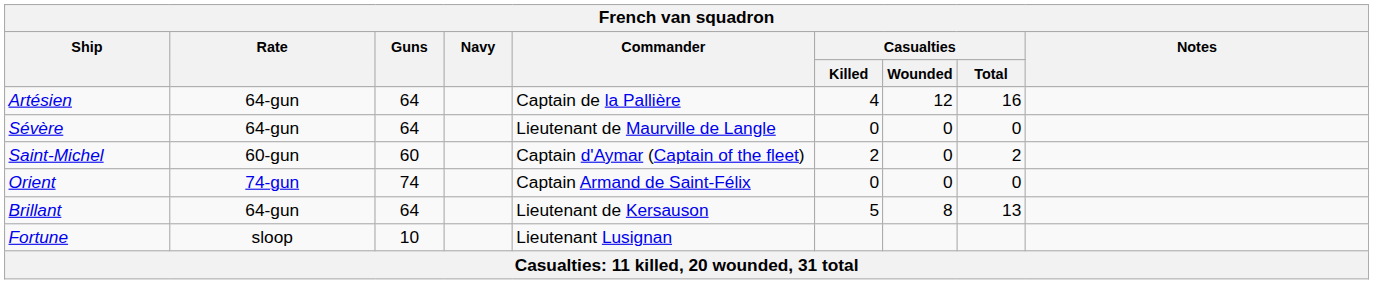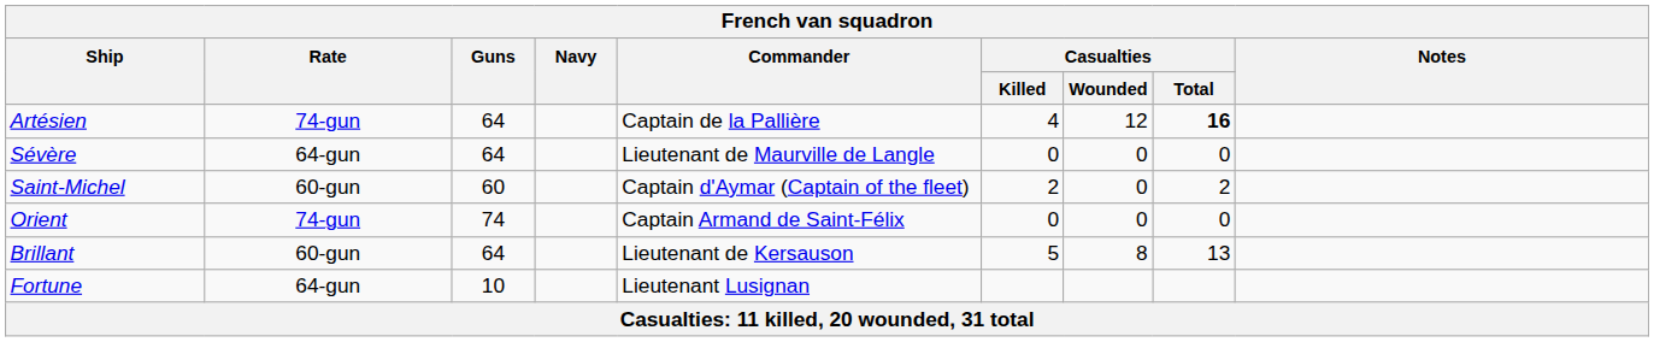 <table class="wikitable" border="1" style="width:100%;">
 <tr style="vertical-align:top;">
 <th colspan="11" bgcolor="white">French van squadron </th>
 </tr>
 <tr valign="top"|- style="vertical-align:top;">
 <th width=12%; align= center rowspan=2><small> Ship </small></th>
 <th width=15%; align= center rowspan=2><small> Rate </small></th>
 <th width=5%; align= center rowspan=2><small> Guns </small></th>
 <th width=5%; align= center rowspan=2><small> Navy </small></th>
 <th width=22%; align= center rowspan=2><small> Commander </small></th>
 <th width=15%; align= center colspan=3><small>Casualties</small></th>
 <th width=25%; align= center rowspan=2><small>Notes</small></th>
 </tr>
 <tr style="vertical-align:top;">
 <th width=5%; align= center><small> Killed </small></th>
 <th width=5%; align= center><small> Wounded </small></th>
 <th width=5%; align= center><small> Total</small></th>
 </tr>
 <tr style="vertical-align:top;">
 <td align= left><em><a href='#'>Artésien</a></em></td>
-<td align= center>64-gun</td>
+<td align= center><a href='#'>74-gun</a></td>
 <td align= center>64</td>
 <td align= center></td>
 <td align= left>Captain de <a href='#'>la Pallière</a></td>
 <td align= right>4</td>
 <td align= right>12</td>
-<td align= right>16</td>
+<td align= right><strong>16</strong></td>
 <td align= left></td>
 </tr>
 <tr style="vertical-align:top;">
 <td align= left><a href='#'><em>Sévère</em></a></td>
 <td align= center>64-gun</td>
 <td align= center>64</td>
 <td align= center></td>
 <td align= left>Lieutenant de <a href='#'>Maurville de Langle</a></td>
 <td align= right>0</td>
 <td align= right>0</td>
 <td align= right>0</td>
 <td align= left></td>
 </tr>
 <tr style="vertical-align:top;">
 <td align= left><em><a href='#'>Saint-Michel</a></em></td>
 <td align= center>60-gun</td>
 <td align= center>60</td>
 <td align= center></td>
 <td align= left>Captain <a href='#'>d'Aymar</a> (<a href='#'>Captain of the fleet</a>)</td>
 <td align= right>2</td>
 <td align= right>0</td>
 <td align= right>2</td>
 <td align= left></td>
 </tr>
 <tr style="vertical-align:top;">
 <td align= left><em><a href='#'>Orient</a></em></td>
 <td align= center><a href='#'>74-gun</a></td>
 <td align= center>74</td>
 <td align= center></td>
 <td align= left>Captain <a href='#'>Armand de Saint-Félix</a></td>
 <td align= right>0</td>
 <td align= right>0</td>
 <td align= right>0</td>
 <td align= left></td>
 </tr>
 <tr style="vertical-align:top;">
 <td align= left><em><a href='#'>Brillant</a></em></td>
-<td align= center>64-gun</td>
+<td align= center>60-gun</td>
 <td align= center>64</td>
 <td align= center></td>
 <td align= left>Lieutenant de <a href='#'>Kersauson</a></td>
 <td align= right>5</td>
 <td align= right>8</td>
 <td align= right>13</td>
 <td align= left></td>
 </tr>
 <tr style="vertical-align:top;">
 <td align= left><em><a href='#'>Fortune</a></em></td>
-<td align= center>sloop</td>
+<td align= center>64-gun</td>
 <td align= center>10</td>
 <td align= center></td>
 <td align= left>Lieutenant <a href='#'>Lusignan</a></td>
 <td align= right></td>
 <td align= right></td>
 <td align= right></td>
 <td align= left></td>
 </tr>
 <tr style="vertical-align:top;">
 <th colspan="11" bgcolor="white">Casualties: 11 killed, 20 wounded, 31 total </th>
 </tr>
 </table>
